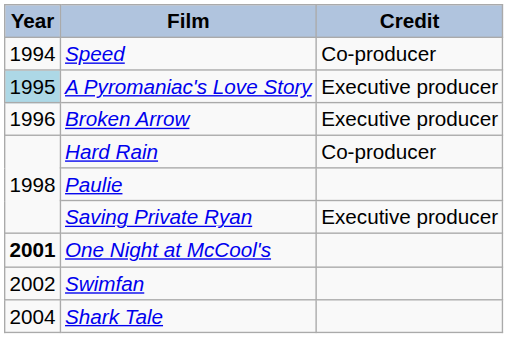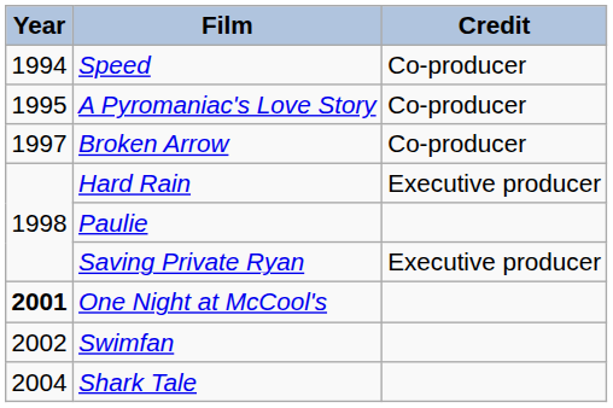 <table class="wikitable" style="font-size:95%;">
 <tr align="center">
 <th style="background:#B0C4DE;">Year</th>
 <th style="background:#B0C4DE;">Film</th>
 <th style="background:#B0C4DE;">Credit</th>
 </tr>
 <tr>
 <td>1994</td>
 <td><em><a href='#'>Speed</a></em></td>
 <td>Co-producer</td>
 </tr>
 <tr>
-<td style="background: lightblue;">1995</td>
+<td>1995</td>
 <td><em><a href='#'>A Pyromaniac's Love Story</a></em></td>
-<td>Executive producer</td>
+<td>Co-producer</td>
 </tr>
 <tr>
-<td>1996</td>
+<td>1997</td>
 <td><em><a href='#'>Broken Arrow</a></em></td>
-<td>Executive producer</td>
+<td>Co-producer</td>
 </tr>
 <tr>
 <td rowspan=3>1998</td>
 <td><em><a href='#'>Hard Rain</a></em></td>
-<td>Co-producer</td>
+<td>Executive producer</td>
 </tr>
 <tr>
 <td><em><a href='#'>Paulie</a></em></td>
 <td></td>
 </tr>
 <tr>
 <td><em><a href='#'>Saving Private Ryan</a></em></td>
 <td>Executive producer</td>
 </tr>
 <tr>
 <td><strong>2001</strong></td>
 <td><em><a href='#'>One Night at McCool's</a></em></td>
 <td></td>
 </tr>
 <tr>
 <td>2002</td>
 <td><em><a href='#'>Swimfan</a></em></td>
 <td></td>
 </tr>
 <tr>
 <td>2004</td>
 <td><em><a href='#'>Shark Tale</a></em></td>
 <td></td>
 </tr>
 </table>
